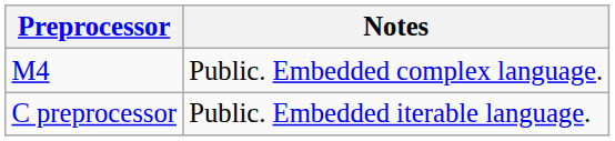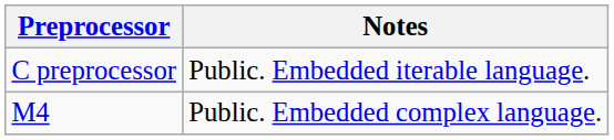 <table class="wikitable sortable">
 <tr>
 <th><a href='#'>Preprocessor</a></th>
 <th>Notes</th>
 </tr>
 <tr>
+<td><a href='#'>C preprocessor</a></td>
+<td>Public. <a href='#'>Embedded iterable language</a>.</td>
+</tr>
+<tr>
 <td><a href='#'>M4</a></td>
 <td>Public. <a href='#'>Embedded complex language</a>.</td>
 </tr>
-<tr>
-<td><a href='#'>C preprocessor</a></td>
-<td>Public. <a href='#'>Embedded iterable language</a>.</td>
-</tr>
 </table>
